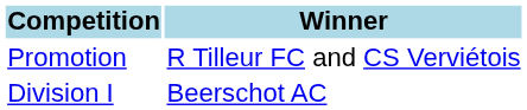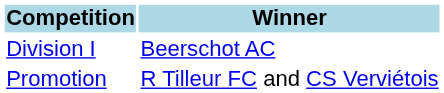 <table>
 <tr style="background:lightblue;">
 <th>Competition</th>
 <th>Winner</th>
 </tr>
 <tr>
+<td><a href='#'>Division I</a></td>
+<td><a href='#'>Beerschot AC</a></td>
+</tr>
+<tr>
 <td><a href='#'>Promotion</a></td>
 <td><a href='#'>R Tilleur FC</a> and <a href='#'>CS Verviétois</a></td>
 </tr>
-<tr>
-<td><a href='#'>Division I</a></td>
-<td><a href='#'>Beerschot AC</a></td>
-</tr>
 </table>
